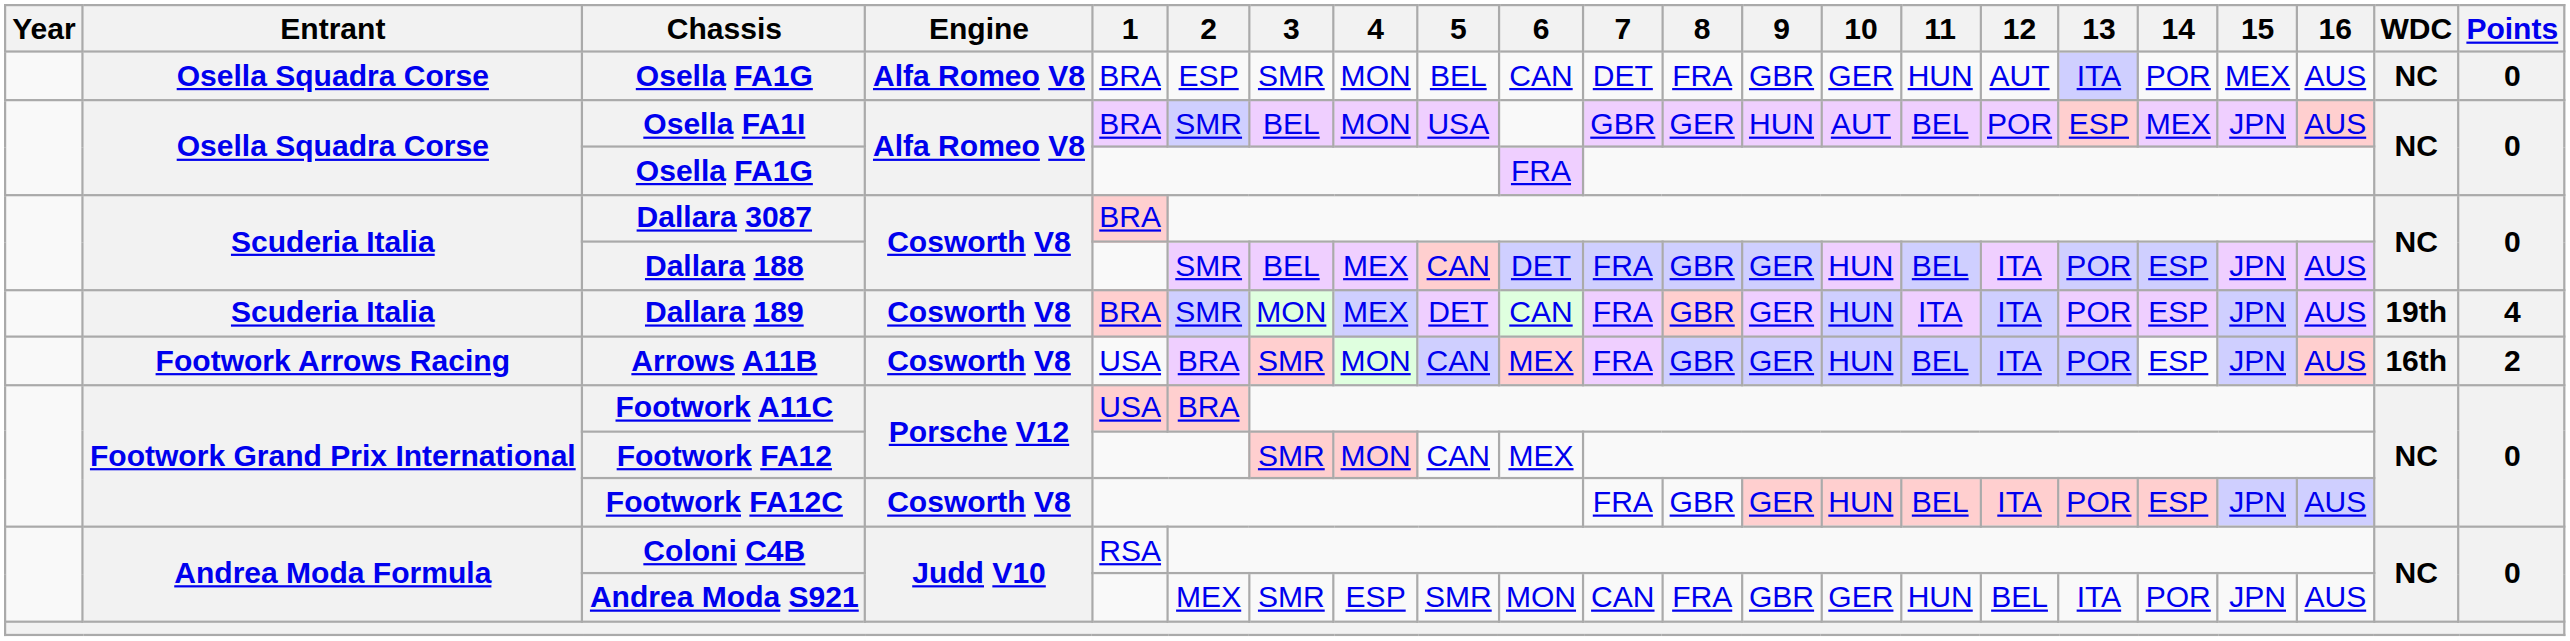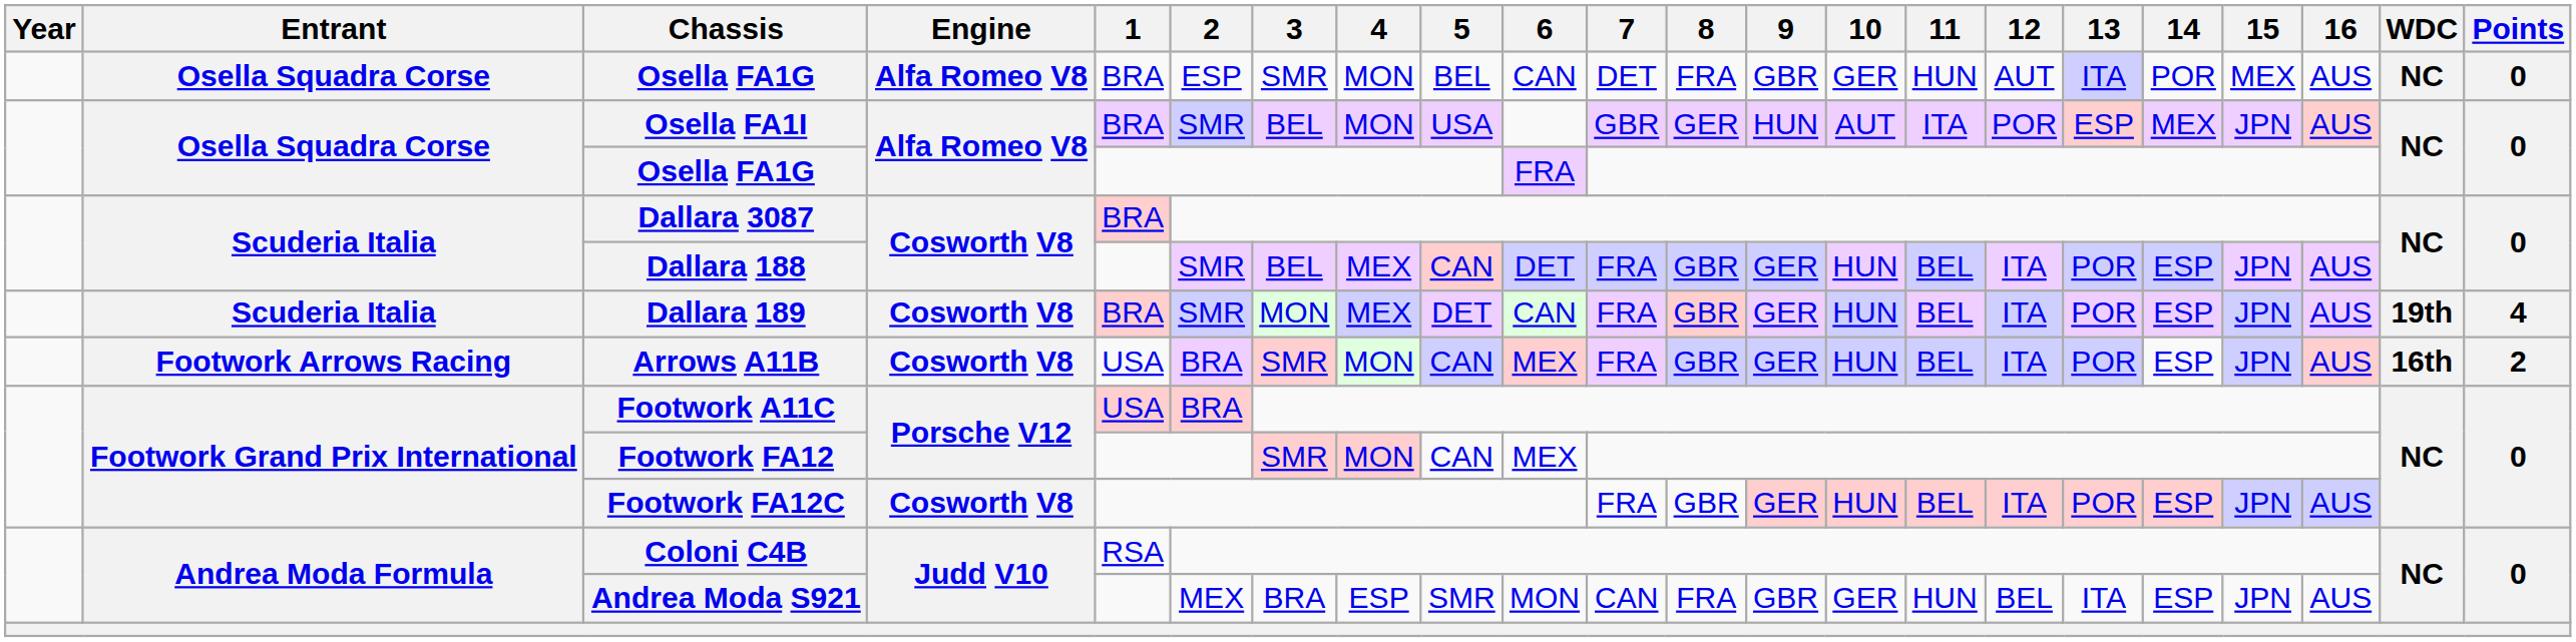 <table class="wikitable" style="text-align:center; font-size:85%">
 <tr>
 <th>Year</th>
 <th>Entrant</th>
 <th>Chassis</th>
 <th>Engine</th>
 <th>1</th>
 <th>2</th>
 <th>3</th>
 <th>4</th>
 <th>5</th>
 <th>6</th>
 <th>7</th>
 <th>8</th>
 <th>9</th>
 <th>10</th>
 <th>11</th>
 <th>12</th>
 <th>13</th>
 <th>14</th>
 <th>15</th>
 <th>16</th>
 <th>WDC</th>
 <th><a href='#'>Points</a></th>
 </tr>
 <tr>
 <td></td>
 <th nowrap><a href='#'>Osella Squadra Corse</a></th>
 <th nowrap><a href='#'>Osella</a> <a href='#'>FA1G</a></th>
 <th nowrap><a href='#'>Alfa Romeo</a> <a href='#'>V8</a></th>
 <td><a href='#'>BRA</a></td>
 <td><a href='#'>ESP</a></td>
 <td><a href='#'>SMR</a></td>
 <td><a href='#'>MON</a></td>
 <td><a href='#'>BEL</a></td>
 <td><a href='#'>CAN</a></td>
 <td><a href='#'>DET</a></td>
 <td><a href='#'>FRA</a></td>
 <td><a href='#'>GBR</a></td>
 <td><a href='#'>GER</a></td>
 <td><a href='#'>HUN</a></td>
 <td><a href='#'>AUT</a></td>
 <td style="background:#CFCFFF;"><a href='#'>ITA</a><br></td>
 <td><a href='#'>POR</a></td>
 <td><a href='#'>MEX</a></td>
 <td><a href='#'>AUS</a></td>
 <th>NC</th>
 <th>0</th>
 </tr>
 <tr>
 <td rowspan=2></td>
 <th rowspan=2 nowrap><a href='#'>Osella Squadra Corse</a></th>
 <th nowrap><a href='#'>Osella</a> <a href='#'>FA1I</a></th>
 <th rowspan=2 nowrap><a href='#'>Alfa Romeo</a> <a href='#'>V8</a></th>
 <td style="background:#EFCFFF;"><a href='#'>BRA</a><br></td>
 <td style="background:#CFCFFF;"><a href='#'>SMR</a><br></td>
 <td style="background:#EFCFFF;"><a href='#'>BEL</a><br></td>
 <td style="background:#EFCFFF;"><a href='#'>MON</a><br></td>
 <td style="background:#EFCFFF;"><a href='#'>USA</a><br></td>
 <td></td>
 <td style="background:#EFCFFF;"><a href='#'>GBR</a><br></td>
 <td style="background:#EFCFFF;"><a href='#'>GER</a><br></td>
 <td style="background:#EFCFFF;"><a href='#'>HUN</a><br></td>
 <td style="background:#EFCFFF;"><a href='#'>AUT</a><br></td>
-<td style="background:#EFCFFF;"><a href='#'>BEL</a><br></td>
+<td style="background:#EFCFFF;"><a href='#'>ITA</a><br></td>
 <td style="background:#EFCFFF;"><a href='#'>POR</a><br></td>
 <td style="background:#FFCFCF;"><a href='#'>ESP</a><br></td>
 <td style="background:#EFCFFF;"><a href='#'>MEX</a><br></td>
 <td style="background:#EFCFFF;"><a href='#'>JPN</a><br></td>
 <td style="background:#FFCFCF;"><a href='#'>AUS</a><br></td>
 <th rowspan=2>NC</th>
 <th rowspan=2>0</th>
 </tr>
 <tr>
 <th nowrap><a href='#'>Osella</a> <a href='#'>FA1G</a></th>
 <td colspan=5></td>
 <td style="background:#EFCFFF;"><a href='#'>FRA</a><br></td>
 <td colspan=10></td>
 </tr>
 <tr>
 <td rowspan=2></td>
 <th rowspan=2 nowrap><a href='#'>Scuderia Italia</a></th>
 <th nowrap><a href='#'>Dallara</a> <a href='#'>3087</a></th>
 <th rowspan=2 nowrap><a href='#'>Cosworth</a> <a href='#'>V8</a></th>
 <td style="background:#FFCFCF;"><a href='#'>BRA</a><br></td>
 <td colspan=15></td>
 <th rowspan=2>NC</th>
 <th rowspan=2>0</th>
 </tr>
 <tr>
 <th nowrap><a href='#'>Dallara</a> <a href='#'>188</a></th>
 <td></td>
 <td style="background:#EFCFFF;"><a href='#'>SMR</a><br></td>
 <td style="background:#EFCFFF;"><a href='#'>BEL</a><br></td>
 <td style="background:#EFCFFF;"><a href='#'>MEX</a><br></td>
 <td style="background:#FFCFCF;"><a href='#'>CAN</a><br></td>
 <td style="background:#CFCFFF;"><a href='#'>DET</a><br></td>
 <td style="background:#CFCFFF;"><a href='#'>FRA</a><br></td>
 <td style="background:#CFCFFF;"><a href='#'>GBR</a><br></td>
 <td style="background:#CFCFFF;"><a href='#'>GER</a><br></td>
 <td style="background:#EFCFFF;"><a href='#'>HUN</a><br></td>
 <td style="background:#CFCFFF;"><a href='#'>BEL</a><br></td>
 <td style="background:#EFCFFF;"><a href='#'>ITA</a><br></td>
 <td style="background:#CFCFFF;"><a href='#'>POR</a><br></td>
 <td style="background:#CFCFFF;"><a href='#'>ESP</a><br></td>
 <td style="background:#EFCFFF;"><a href='#'>JPN</a><br></td>
 <td style="background:#EFCFFF;"><a href='#'>AUS</a><br></td>
 </tr>
 <tr>
 <td></td>
 <th nowrap><a href='#'>Scuderia Italia</a></th>
 <th nowrap><a href='#'>Dallara</a> <a href='#'>189</a></th>
 <th nowrap><a href='#'>Cosworth</a> <a href='#'>V8</a></th>
 <td style="background:#FFCFCF;"><a href='#'>BRA</a><br></td>
 <td style="background:#CFCFFF;"><a href='#'>SMR</a><br></td>
 <td style="background:#DFFFDF;"><a href='#'>MON</a><br></td>
 <td style="background:#CFCFFF;"><a href='#'>MEX</a><br></td>
 <td style="background:#EFCFFF;"><a href='#'>DET</a><br></td>
 <td style="background:#DFFFDF;"><a href='#'>CAN</a><br></td>
 <td style="background:#EFCFFF;"><a href='#'>FRA</a><br></td>
 <td style="background:#FFCFCF;"><a href='#'>GBR</a><br></td>
 <td style="background:#EFCFFF;"><a href='#'>GER</a><br></td>
 <td style="background:#CFCFFF;"><a href='#'>HUN</a><br></td>
-<td style="background:#EFCFFF;"><a href='#'>ITA</a><br></td>
+<td style="background:#EFCFFF;"><a href='#'>BEL</a><br></td>
 <td style="background:#CFCFFF;"><a href='#'>ITA</a><br></td>
 <td style="background:#EFCFFF;"><a href='#'>POR</a><br></td>
 <td style="background:#EFCFFF;"><a href='#'>ESP</a><br></td>
 <td style="background:#CFCFFF;"><a href='#'>JPN</a><br></td>
 <td style="background:#EFCFFF;"><a href='#'>AUS</a><br></td>
 <th>19th</th>
 <th>4</th>
 </tr>
 <tr>
 <td></td>
 <th nowrap><a href='#'>Footwork Arrows Racing</a></th>
 <th nowrap><a href='#'>Arrows</a> <a href='#'>A11B</a></th>
 <th nowrap><a href='#'>Cosworth</a> <a href='#'>V8</a></th>
 <td><a href='#'>USA</a></td>
 <td style="background:#EFCFFF;"><a href='#'>BRA</a><br></td>
 <td style="background:#FFCFCF;"><a href='#'>SMR</a><br></td>
 <td style="background:#DFFFDF;"><a href='#'>MON</a><br></td>
 <td style="background:#CFCFFF;"><a href='#'>CAN</a><br></td>
 <td style="background:#FFCFCF;"><a href='#'>MEX</a><br></td>
 <td style="background:#EFCFFF;"><a href='#'>FRA</a><br></td>
 <td style="background:#CFCFFF;"><a href='#'>GBR</a><br></td>
 <td style="background:#CFCFFF;"><a href='#'>GER</a><br></td>
 <td style="background:#CFCFFF;"><a href='#'>HUN</a><br></td>
 <td style="background:#CFCFFF;"><a href='#'>BEL</a><br></td>
 <td style="background:#CFCFFF;"><a href='#'>ITA</a><br></td>
 <td style="background:#CFCFFF;"><a href='#'>POR</a><br></td>
 <td><a href='#'>ESP</a></td>
 <td style="background:#CFCFFF;"><a href='#'>JPN</a><br></td>
 <td style="background:#FFCFCF;"><a href='#'>AUS</a><br></td>
 <th>16th</th>
 <th>2</th>
 </tr>
 <tr>
 <td rowspan=3></td>
 <th rowspan=3 nowrap><a href='#'>Footwork Grand Prix International</a></th>
 <th nowrap><a href='#'>Footwork</a> <a href='#'>A11C</a></th>
 <th rowspan=2 nowrap><a href='#'>Porsche</a> <a href='#'>V12</a></th>
 <td style="background:#FFCFCF;"><a href='#'>USA</a><br></td>
 <td style="background:#FFCFCF;"><a href='#'>BRA</a><br></td>
 <td colspan=14></td>
 <th rowspan=3>NC</th>
 <th rowspan=3>0</th>
 </tr>
 <tr>
 <th nowrap><a href='#'>Footwork</a> <a href='#'>FA12</a></th>
 <td colspan=2></td>
 <td style="background:#FFCFCF;"><a href='#'>SMR</a><br></td>
 <td style="background:#FFCFCF;"><a href='#'>MON</a><br></td>
 <td><a href='#'>CAN</a></td>
 <td><a href='#'>MEX</a></td>
 <td colspan=10></td>
 </tr>
 <tr>
 <th nowrap><a href='#'>Footwork</a> <a href='#'>FA12C</a></th>
 <th nowrap><a href='#'>Cosworth</a> <a href='#'>V8</a></th>
 <td colspan=6></td>
 <td><a href='#'>FRA</a></td>
 <td><a href='#'>GBR</a></td>
 <td style="background:#FFCFCF;"><a href='#'>GER</a><br></td>
 <td style="background:#FFCFCF;"><a href='#'>HUN</a><br></td>
 <td style="background:#FFCFCF;"><a href='#'>BEL</a><br></td>
 <td style="background:#FFCFCF;"><a href='#'>ITA</a><br></td>
 <td style="background:#FFCFCF;"><a href='#'>POR</a><br></td>
 <td style="background:#FFCFCF;"><a href='#'>ESP</a><br></td>
 <td style="background:#CFCFFF;"><a href='#'>JPN</a><br></td>
 <td style="background:#CFCFFF;"><a href='#'>AUS</a><br></td>
 </tr>
 <tr>
 <td rowspan=2></td>
 <th rowspan=2 nowrap><a href='#'>Andrea Moda Formula</a></th>
 <th nowrap><a href='#'>Coloni</a> <a href='#'>C4B</a></th>
 <th rowspan=2 nowrap><a href='#'>Judd</a> <a href='#'>V10</a></th>
 <td><a href='#'>RSA</a><br></td>
 <td colspan=15></td>
 <th rowspan=2>NC</th>
 <th rowspan=2>0</th>
 </tr>
 <tr>
 <th nowrap><a href='#'>Andrea Moda</a> <a href='#'>S921</a></th>
 <td></td>
 <td><a href='#'>MEX</a><br></td>
-<td><a href='#'>SMR</a></td>
+<td><a href='#'>BRA</a></td>
 <td><a href='#'>ESP</a></td>
 <td><a href='#'>SMR</a></td>
 <td><a href='#'>MON</a></td>
 <td><a href='#'>CAN</a></td>
 <td><a href='#'>FRA</a></td>
 <td><a href='#'>GBR</a></td>
 <td><a href='#'>GER</a></td>
 <td><a href='#'>HUN</a></td>
 <td><a href='#'>BEL</a></td>
 <td><a href='#'>ITA</a></td>
-<td><a href='#'>POR</a></td>
+<td><a href='#'>ESP</a></td>
 <td><a href='#'>JPN</a></td>
 <td><a href='#'>AUS</a></td>
 </tr>
 <tr>
 <th colspan="22"></th>
 </tr>
 </table>
